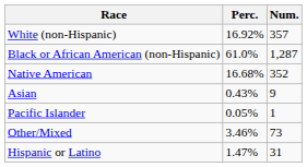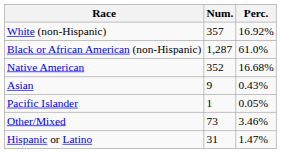 <table class="wikitable">
 <tr>
 <th>Race</th>
+<th>Num.</th>
 <th>Perc.</th>
-<th>Num.</th>
 </tr>
 <tr>
 <td><a href='#'>White</a> (non-Hispanic)</td>
+<td>357</td>
 <td>16.92%</td>
-<td>357</td>
 </tr>
 <tr>
 <td><a href='#'>Black or African American</a> (non-Hispanic)</td>
+<td>1,287</td>
 <td>61.0%</td>
-<td>1,287</td>
 </tr>
 <tr>
 <td><a href='#'>Native American</a></td>
+<td>352</td>
 <td>16.68%</td>
-<td>352</td>
 </tr>
 <tr>
 <td><a href='#'>Asian</a></td>
+<td>9</td>
 <td>0.43%</td>
-<td>9</td>
 </tr>
 <tr>
 <td><a href='#'>Pacific Islander</a></td>
+<td>1</td>
 <td>0.05%</td>
-<td>1</td>
 </tr>
 <tr>
 <td><a href='#'>Other/Mixed</a></td>
+<td>73</td>
 <td>3.46%</td>
-<td>73</td>
 </tr>
 <tr>
 <td><a href='#'>Hispanic</a> or <a href='#'>Latino</a></td>
+<td>31</td>
 <td>1.47%</td>
-<td>31</td>
 </tr>
 </table>
